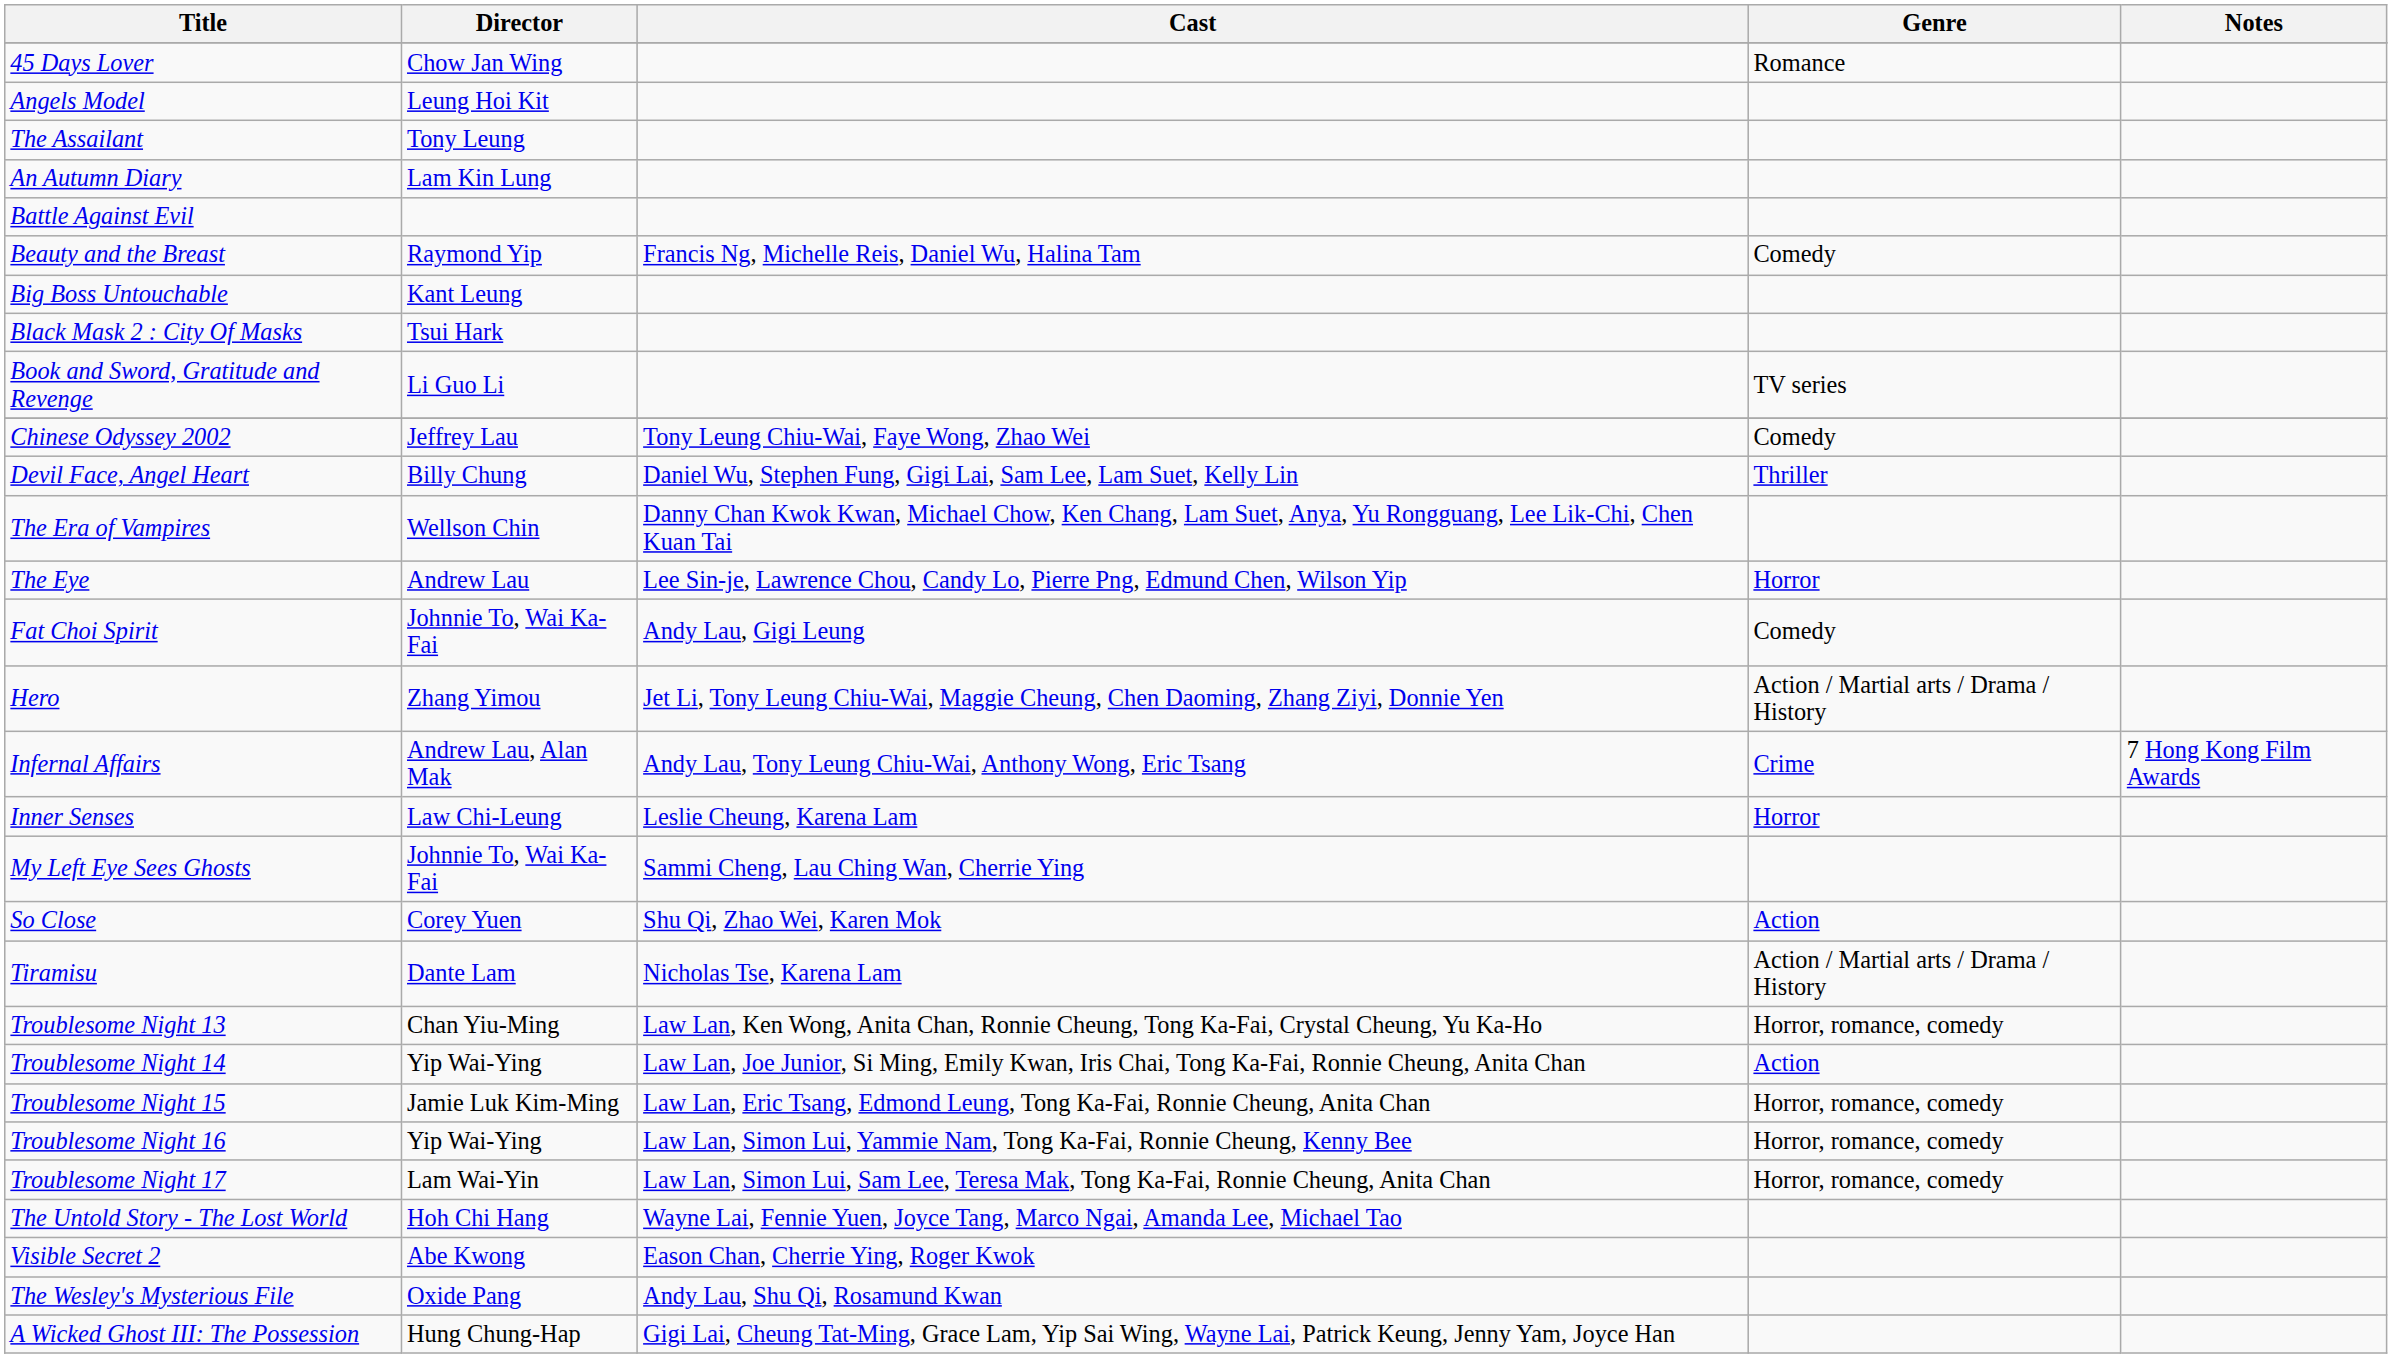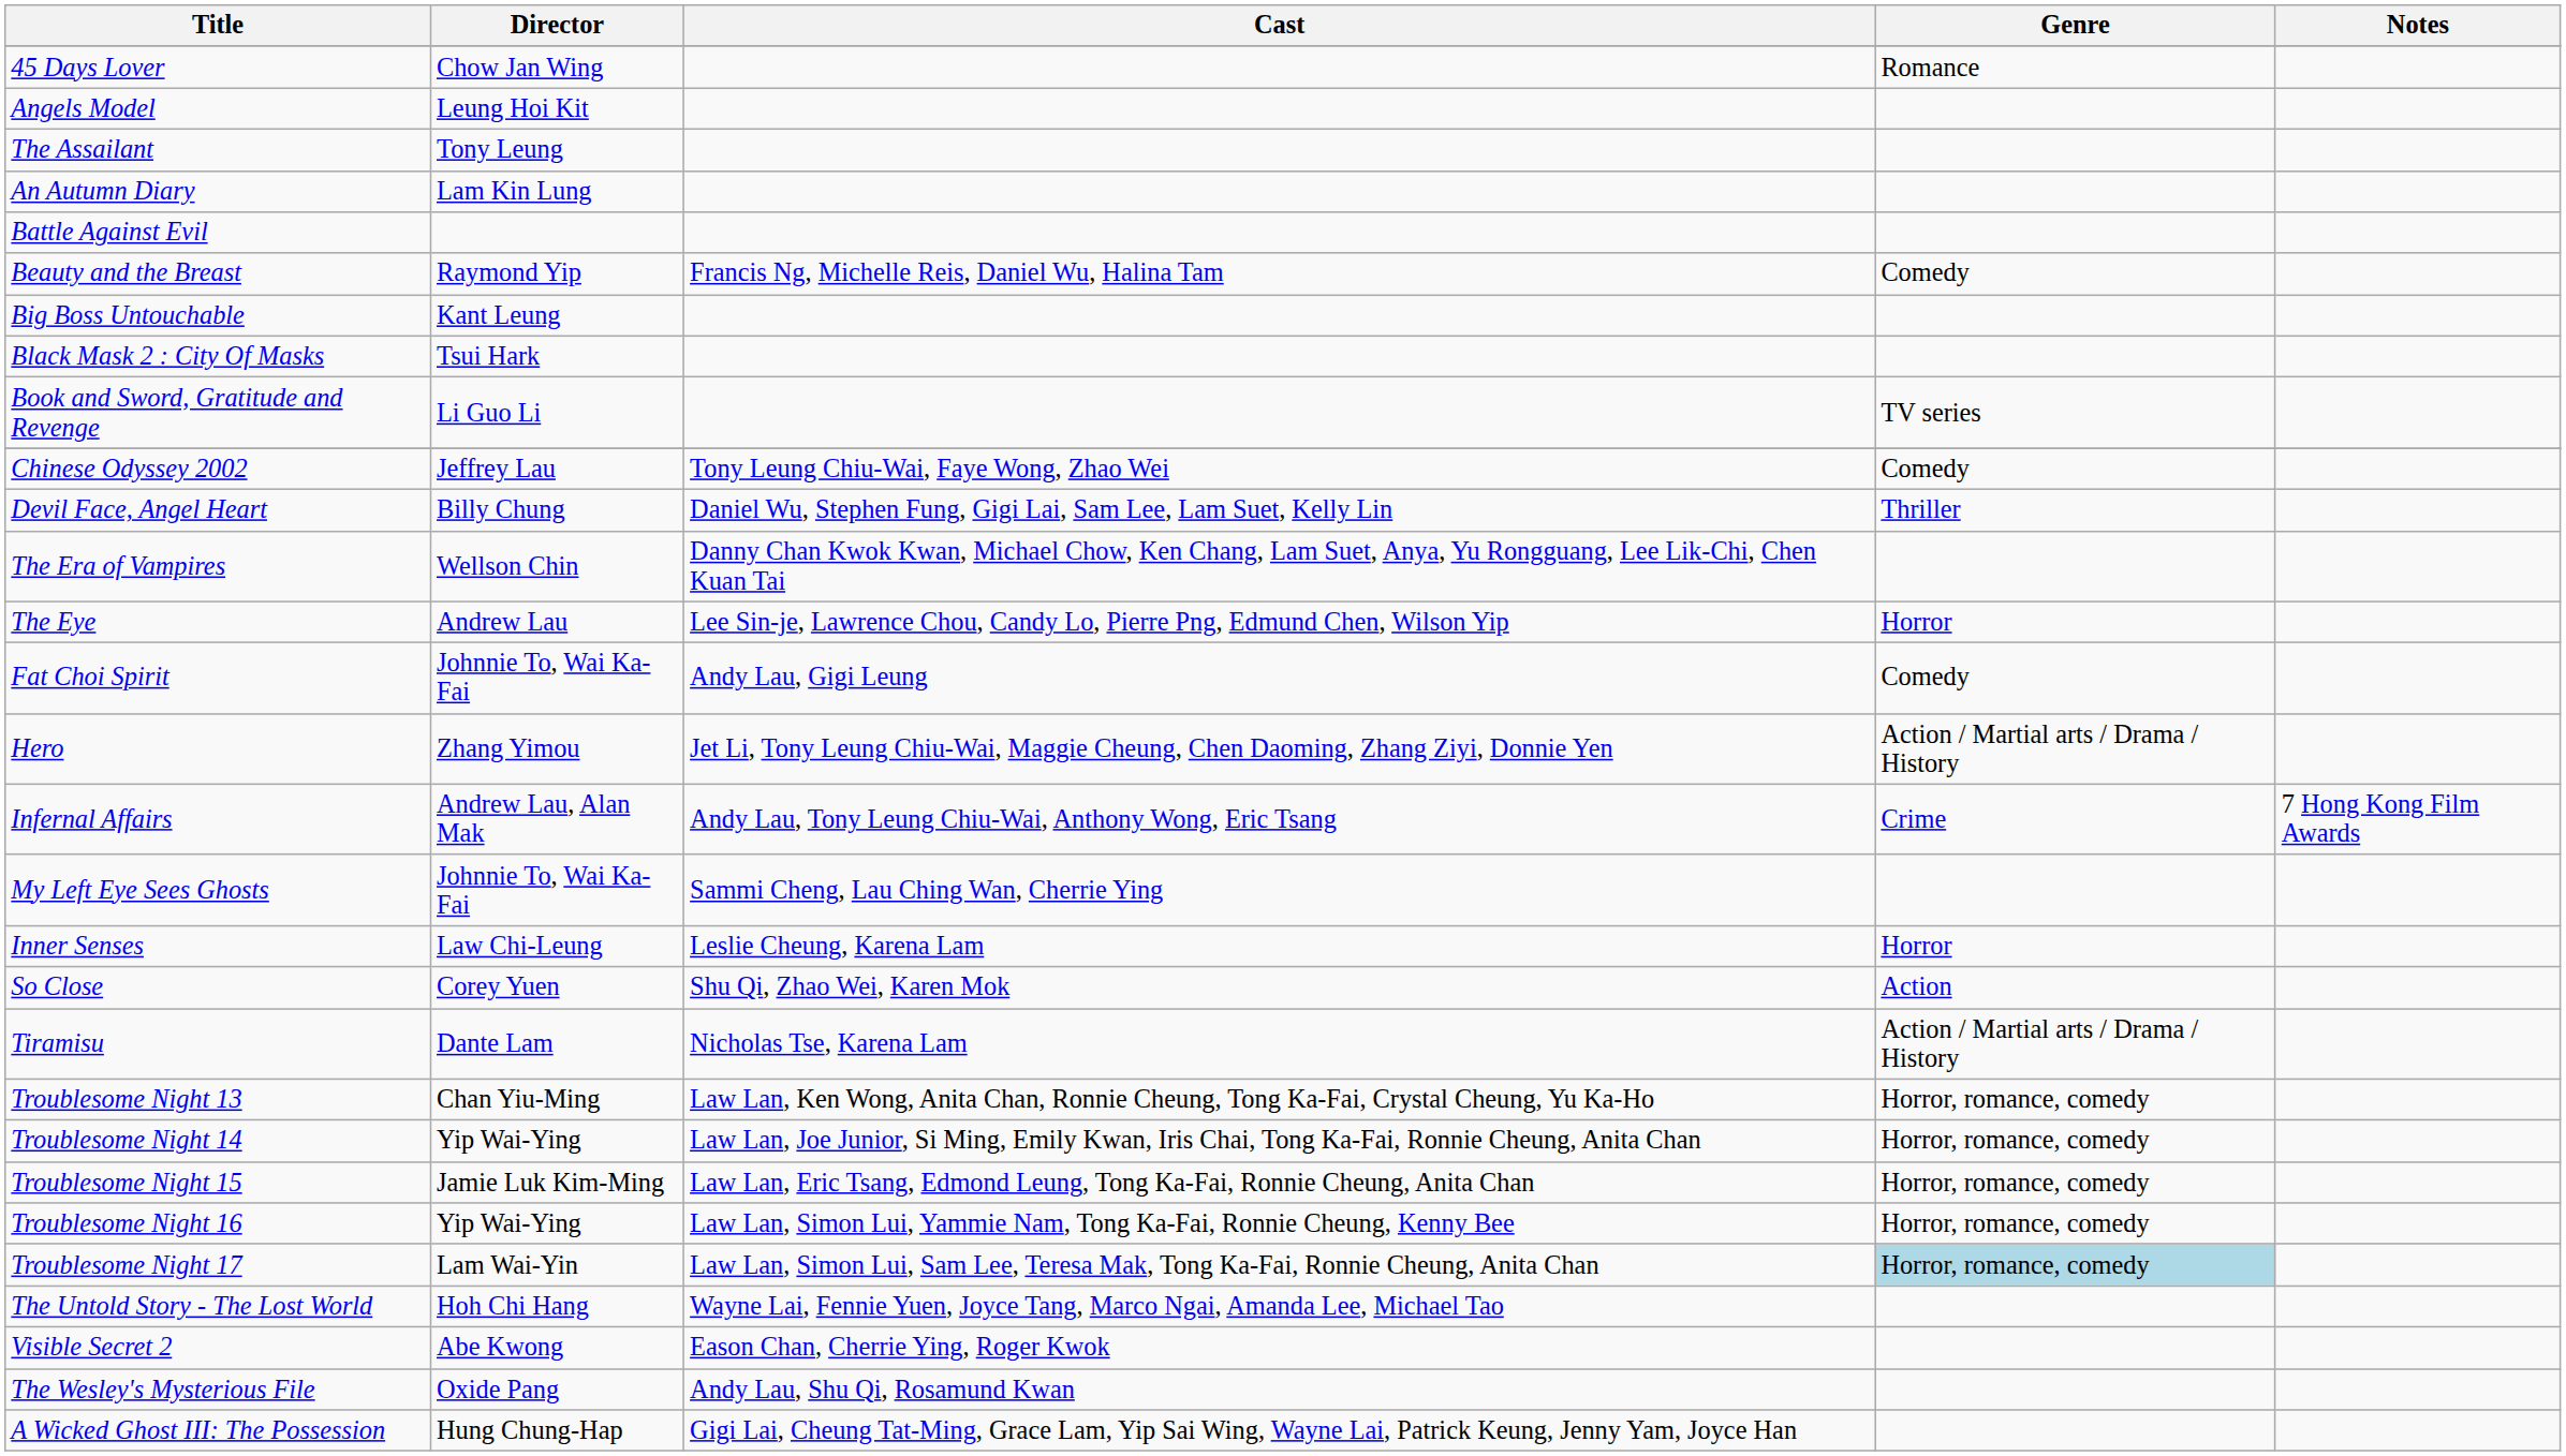 <table class="wikitable sortable">
 <tr>
 <th>Title</th>
 <th>Director</th>
 <th>Cast</th>
 <th>Genre</th>
 <th>Notes</th>
 </tr>
 <tr>
 </tr>
 <tr>
 <td><em><a href='#'>45 Days Lover</a></em></td>
 <td><a href='#'>Chow Jan Wing</a></td>
 <td></td>
 <td>Romance</td>
 <td></td>
 </tr>
 <tr>
 <td><em><a href='#'>Angels Model</a></em></td>
 <td><a href='#'>Leung Hoi Kit</a></td>
 <td></td>
 <td></td>
 <td></td>
 </tr>
 <tr>
 <td><em><a href='#'>The Assailant</a></em></td>
 <td><a href='#'>Tony Leung</a></td>
 <td></td>
 <td></td>
 <td></td>
 </tr>
 <tr>
 <td><em><a href='#'>An Autumn Diary</a></em></td>
 <td><a href='#'>Lam Kin Lung</a></td>
 <td></td>
 <td></td>
 <td></td>
 </tr>
 <tr>
 <td><em><a href='#'>Battle Against Evil</a></em></td>
 <td></td>
 <td></td>
 <td></td>
 <td></td>
 </tr>
 <tr>
 <td><em><a href='#'>Beauty and the Breast</a></em></td>
 <td><a href='#'>Raymond Yip</a></td>
 <td><a href='#'>Francis Ng</a>, <a href='#'>Michelle Reis</a>, <a href='#'>Daniel Wu</a>, <a href='#'>Halina Tam</a></td>
 <td>Comedy</td>
 <td></td>
 </tr>
 <tr>
 <td><em><a href='#'>Big Boss Untouchable</a></em></td>
 <td><a href='#'>Kant Leung</a></td>
 <td></td>
 <td></td>
 <td></td>
 </tr>
 <tr>
 <td><em><a href='#'>Black Mask 2 : City Of Masks</a></em></td>
 <td><a href='#'>Tsui Hark</a></td>
 <td></td>
 <td></td>
 <td></td>
 </tr>
 <tr>
 <td><em><a href='#'>Book and Sword, Gratitude and Revenge</a></em></td>
 <td><a href='#'>Li Guo Li</a></td>
 <td></td>
 <td>TV series</td>
 <td></td>
 </tr>
 <tr>
 </tr>
 <tr>
 <td><em><a href='#'>Chinese Odyssey 2002</a></em></td>
 <td><a href='#'>Jeffrey Lau</a></td>
 <td><a href='#'>Tony Leung Chiu-Wai</a>, <a href='#'>Faye Wong</a>, <a href='#'>Zhao Wei</a></td>
 <td>Comedy</td>
 <td></td>
 </tr>
 <tr>
 <td><em><a href='#'>Devil Face, Angel Heart</a></em></td>
 <td><a href='#'>Billy Chung</a></td>
 <td><a href='#'>Daniel Wu</a>, <a href='#'>Stephen Fung</a>, <a href='#'>Gigi Lai</a>, <a href='#'>Sam Lee</a>, <a href='#'>Lam Suet</a>, <a href='#'>Kelly Lin</a></td>
 <td><a href='#'>Thriller</a></td>
 <td></td>
 </tr>
 <tr>
 <td><em><a href='#'>The Era of Vampires</a></em></td>
 <td><a href='#'>Wellson Chin</a></td>
 <td><a href='#'>Danny Chan Kwok Kwan</a>, <a href='#'>Michael Chow</a>, <a href='#'>Ken Chang</a>, <a href='#'>Lam Suet</a>, <a href='#'>Anya</a>, <a href='#'>Yu Rongguang</a>, <a href='#'>Lee Lik-Chi</a>, <a href='#'>Chen Kuan Tai</a></td>
 <td></td>
 <td></td>
 </tr>
 <tr>
 <td><em><a href='#'>The Eye</a></em></td>
 <td><a href='#'>Andrew Lau</a></td>
 <td><a href='#'>Lee Sin-je</a>, <a href='#'>Lawrence Chou</a>, <a href='#'>Candy Lo</a>, <a href='#'>Pierre Png</a>, <a href='#'>Edmund Chen</a>, <a href='#'>Wilson Yip</a></td>
 <td><a href='#'>Horror</a></td>
 <td></td>
 </tr>
 <tr>
 <td><em><a href='#'>Fat Choi Spirit</a></em></td>
 <td><a href='#'>Johnnie To</a>, <a href='#'>Wai Ka-Fai</a></td>
 <td><a href='#'>Andy Lau</a>, <a href='#'>Gigi Leung</a></td>
 <td>Comedy</td>
 <td></td>
 </tr>
 <tr>
 <td><em><a href='#'>Hero</a></em></td>
 <td><a href='#'>Zhang Yimou</a></td>
 <td><a href='#'>Jet Li</a>, <a href='#'>Tony Leung Chiu-Wai</a>, <a href='#'>Maggie Cheung</a>, <a href='#'>Chen Daoming</a>, <a href='#'>Zhang Ziyi</a>, <a href='#'>Donnie Yen</a></td>
 <td>Action / Martial arts / Drama / History</td>
 <td></td>
 </tr>
 <tr>
 <td><em><a href='#'>Infernal Affairs</a></em></td>
 <td><a href='#'>Andrew Lau</a>, <a href='#'>Alan Mak</a></td>
 <td><a href='#'>Andy Lau</a>, <a href='#'>Tony Leung Chiu-Wai</a>, <a href='#'>Anthony Wong</a>, <a href='#'>Eric Tsang</a></td>
 <td><a href='#'>Crime</a></td>
 <td>7 <a href='#'>Hong Kong Film Awards</a></td>
 </tr>
 <tr>
+<td><em><a href='#'>My Left Eye Sees Ghosts</a></em></td>
+<td><a href='#'>Johnnie To</a>, <a href='#'>Wai Ka-Fai</a></td>
+<td><a href='#'>Sammi Cheng</a>, <a href='#'>Lau Ching Wan</a>, <a href='#'>Cherrie Ying</a></td>
+<td></td>
+<td></td>
+</tr>
+<tr>
 <td><em><a href='#'>Inner Senses</a></em></td>
 <td><a href='#'>Law Chi-Leung</a></td>
 <td><a href='#'>Leslie Cheung</a>, <a href='#'>Karena Lam</a></td>
 <td><a href='#'>Horror</a></td>
-<td></td>
-</tr>
-<tr>
-<td><em><a href='#'>My Left Eye Sees Ghosts</a></em></td>
-<td><a href='#'>Johnnie To</a>, <a href='#'>Wai Ka-Fai</a></td>
-<td><a href='#'>Sammi Cheng</a>, <a href='#'>Lau Ching Wan</a>, <a href='#'>Cherrie Ying</a></td>
-<td></td>
 <td></td>
 </tr>
 <tr>
 <td><em><a href='#'>So Close</a></em></td>
 <td><a href='#'>Corey Yuen</a></td>
 <td><a href='#'>Shu Qi</a>, <a href='#'>Zhao Wei</a>, <a href='#'>Karen Mok</a></td>
 <td><a href='#'>Action</a></td>
 <td></td>
 </tr>
 <tr>
 <td><em><a href='#'>Tiramisu</a></em></td>
 <td><a href='#'>Dante Lam</a></td>
 <td><a href='#'>Nicholas Tse</a>, <a href='#'>Karena Lam</a></td>
 <td>Action / Martial arts / Drama / History</td>
 <td></td>
 </tr>
 <tr>
 <td><em><a href='#'>Troublesome Night 13</a></em></td>
 <td>Chan Yiu-Ming</td>
 <td><a href='#'>Law Lan</a>, Ken Wong, Anita Chan, Ronnie Cheung, Tong Ka-Fai, Crystal Cheung, Yu Ka-Ho</td>
 <td>Horror, romance, comedy</td>
 <td></td>
 </tr>
 <tr>
 <td><em><a href='#'>Troublesome Night 14</a></em></td>
 <td>Yip Wai-Ying</td>
 <td><a href='#'>Law Lan</a>, <a href='#'>Joe Junior</a>, Si Ming, Emily Kwan, Iris Chai, Tong Ka-Fai, Ronnie Cheung, Anita Chan</td>
-<td><a href='#'>Action</a></td>
+<td>Horror, romance, comedy</td>
 <td></td>
 </tr>
 <tr>
 <td><em><a href='#'>Troublesome Night 15</a></em></td>
 <td>Jamie Luk Kim-Ming</td>
 <td><a href='#'>Law Lan</a>, <a href='#'>Eric Tsang</a>, <a href='#'>Edmond Leung</a>, Tong Ka-Fai, Ronnie Cheung, Anita Chan</td>
 <td>Horror, romance, comedy</td>
 <td></td>
 </tr>
 <tr>
 <td><em><a href='#'>Troublesome Night 16</a></em></td>
 <td>Yip Wai-Ying</td>
 <td><a href='#'>Law Lan</a>, <a href='#'>Simon Lui</a>, <a href='#'>Yammie Nam</a>, Tong Ka-Fai, Ronnie Cheung, <a href='#'>Kenny Bee</a></td>
 <td>Horror, romance, comedy</td>
 <td></td>
 </tr>
 <tr>
 <td><em><a href='#'>Troublesome Night 17</a></em></td>
 <td>Lam Wai-Yin</td>
 <td><a href='#'>Law Lan</a>, <a href='#'>Simon Lui</a>, <a href='#'>Sam Lee</a>, <a href='#'>Teresa Mak</a>, Tong Ka-Fai, Ronnie Cheung, Anita Chan</td>
-<td>Horror, romance, comedy</td>
+<td style="background: lightblue;">Horror, romance, comedy</td>
 <td></td>
 </tr>
 <tr>
 <td><em><a href='#'>The Untold Story - The Lost World</a></em></td>
 <td><a href='#'>Hoh Chi Hang</a></td>
 <td><a href='#'>Wayne Lai</a>, <a href='#'>Fennie Yuen</a>, <a href='#'>Joyce Tang</a>, <a href='#'>Marco Ngai</a>, <a href='#'>Amanda Lee</a>, <a href='#'>Michael Tao</a></td>
 <td></td>
 <td></td>
 </tr>
 <tr>
 <td><em><a href='#'>Visible Secret 2</a></em></td>
 <td><a href='#'>Abe Kwong</a></td>
 <td><a href='#'>Eason Chan</a>, <a href='#'>Cherrie Ying</a>, <a href='#'>Roger Kwok</a></td>
 <td></td>
 <td></td>
 </tr>
 <tr>
 <td><em><a href='#'>The Wesley's Mysterious File</a></em></td>
 <td><a href='#'>Oxide Pang</a></td>
 <td><a href='#'>Andy Lau</a>, <a href='#'>Shu Qi</a>, <a href='#'>Rosamund Kwan</a></td>
 <td></td>
 <td></td>
 </tr>
 <tr>
 <td><em><a href='#'>A Wicked Ghost III: The Possession</a></em></td>
 <td>Hung Chung-Hap</td>
 <td><a href='#'>Gigi Lai</a>, <a href='#'>Cheung Tat-Ming</a>, Grace Lam, Yip Sai Wing, <a href='#'>Wayne Lai</a>, Patrick Keung, Jenny Yam, Joyce Han</td>
 <td></td>
 <td></td>
 </tr>
 </table>
